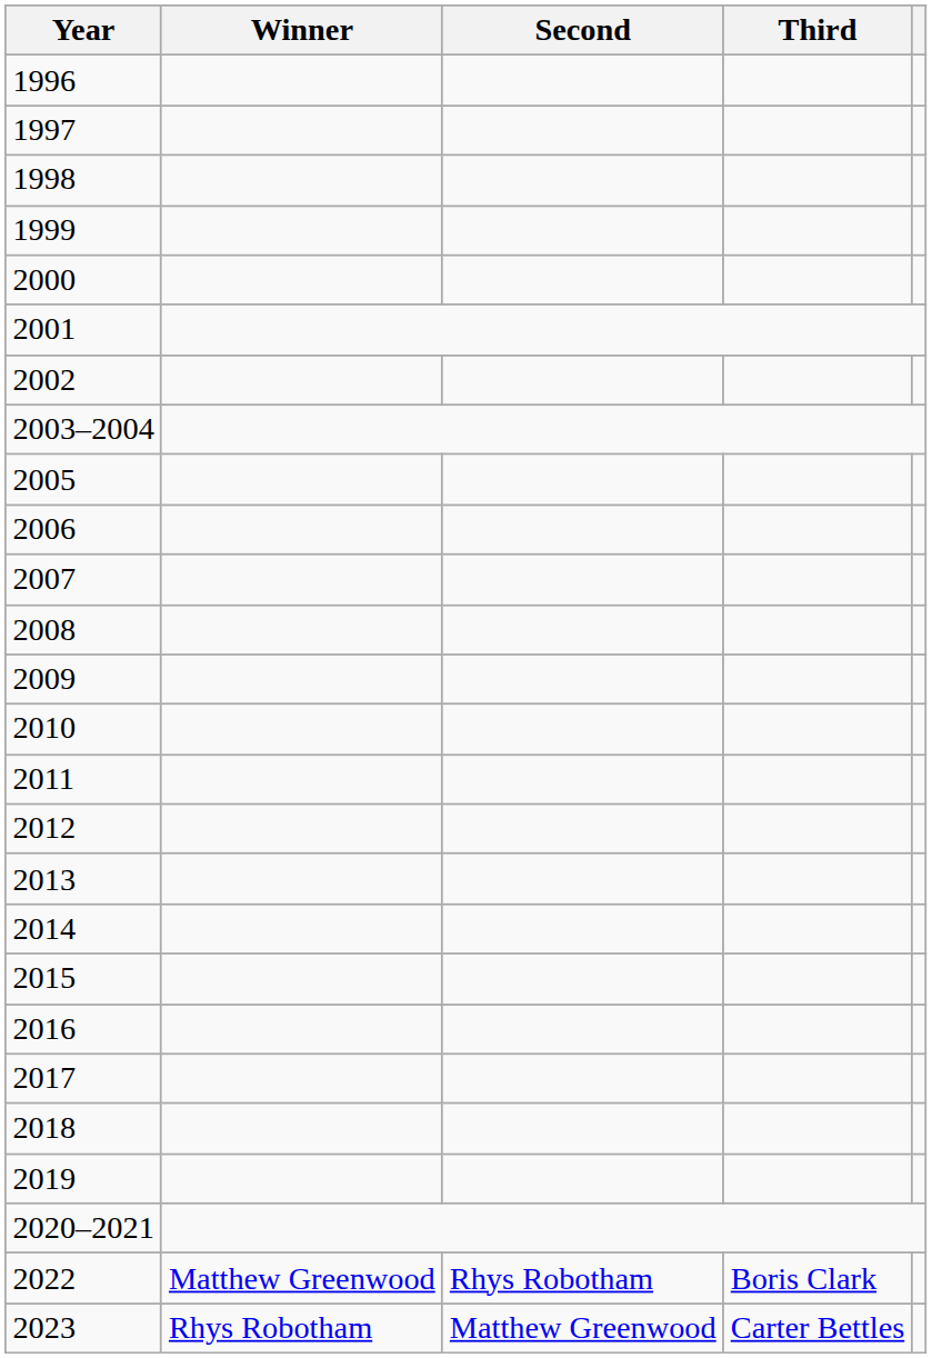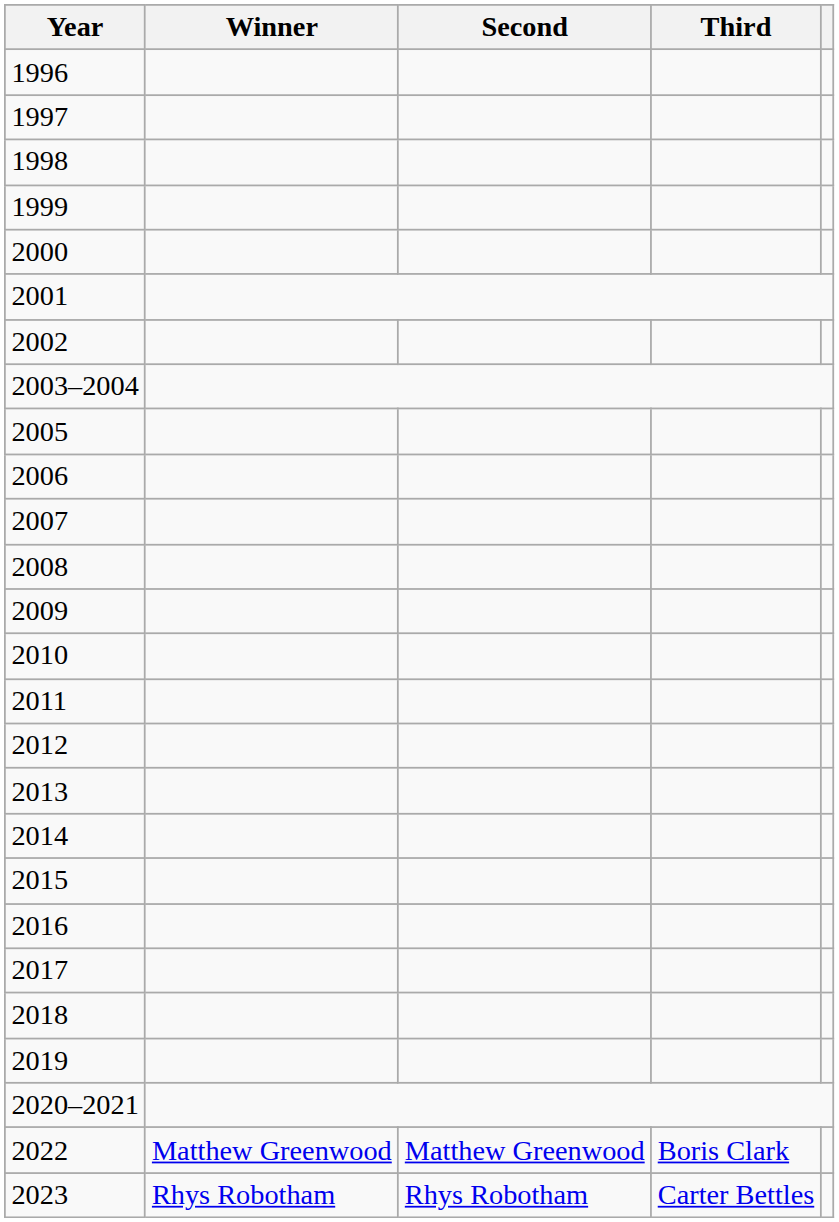 <table class="wikitable sortable">
 <tr>
 <th>Year</th>
 <th>Winner</th>
 <th>Second</th>
 <th>Third</th>
 <th class=unsortable></th>
 </tr>
 <tr>
 <td>1996</td>
 <td></td>
 <td></td>
 <td></td>
 <td></td>
 </tr>
 <tr>
 <td>1997</td>
 <td></td>
 <td></td>
 <td></td>
 <td></td>
 </tr>
 <tr>
 <td>1998</td>
 <td></td>
 <td></td>
 <td></td>
 <td></td>
 </tr>
 <tr>
 <td>1999</td>
 <td></td>
 <td></td>
 <td></td>
 <td></td>
 </tr>
 <tr>
 <td>2000</td>
 <td></td>
 <td></td>
 <td></td>
 <td></td>
 </tr>
 <tr>
 <td>2001</td>
 <td align="center" colspan="4;"></td>
 </tr>
 <tr>
 <td>2002</td>
 <td></td>
 <td></td>
 <td></td>
 <td></td>
 </tr>
 <tr>
 <td>2003–2004</td>
 <td align="center" colspan="4;"></td>
 </tr>
 <tr>
 <td>2005</td>
 <td></td>
 <td></td>
 <td></td>
 <td></td>
 </tr>
 <tr>
 <td>2006</td>
 <td></td>
 <td></td>
 <td></td>
 <td></td>
 </tr>
 <tr>
 <td>2007</td>
 <td></td>
 <td></td>
 <td></td>
 <td></td>
 </tr>
 <tr>
 <td>2008</td>
 <td></td>
 <td></td>
 <td></td>
 <td></td>
 </tr>
 <tr>
 <td>2009</td>
 <td></td>
 <td></td>
 <td></td>
 <td></td>
 </tr>
 <tr>
 <td>2010</td>
 <td></td>
 <td></td>
 <td></td>
 <td></td>
 </tr>
 <tr>
 <td>2011</td>
 <td></td>
 <td></td>
 <td></td>
 <td></td>
 </tr>
 <tr>
 <td>2012</td>
 <td></td>
 <td></td>
 <td></td>
 <td></td>
 </tr>
 <tr>
 <td>2013</td>
 <td></td>
 <td></td>
 <td></td>
 <td></td>
 </tr>
 <tr>
 <td>2014</td>
 <td></td>
 <td></td>
 <td></td>
 <td></td>
 </tr>
 <tr>
 <td>2015</td>
 <td></td>
 <td></td>
 <td></td>
 <td></td>
 </tr>
 <tr>
 <td>2016</td>
 <td></td>
 <td></td>
 <td></td>
 <td></td>
 </tr>
 <tr>
 <td>2017</td>
 <td></td>
 <td></td>
 <td></td>
 <td></td>
 </tr>
 <tr>
 <td>2018</td>
 <td></td>
 <td></td>
 <td></td>
 <td></td>
 </tr>
 <tr>
 <td>2019</td>
 <td></td>
 <td></td>
 <td></td>
 <td></td>
 </tr>
 <tr>
 <td>2020–2021</td>
 <td align="center" colspan="4;"></td>
 </tr>
 <tr>
 <td>2022</td>
 <td><a href='#'>Matthew Greenwood</a></td>
-<td><a href='#'>Rhys Robotham</a></td>
+<td><a href='#'>Matthew Greenwood</a></td>
 <td> <a href='#'>Boris Clark</a></td>
 <td></td>
 </tr>
 <tr>
 <td>2023</td>
 <td><a href='#'>Rhys Robotham</a></td>
-<td><a href='#'>Matthew Greenwood</a></td>
+<td><a href='#'>Rhys Robotham</a></td>
 <td><a href='#'>Carter Bettles</a></td>
 <td></td>
 </tr>
 </table>
